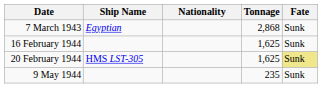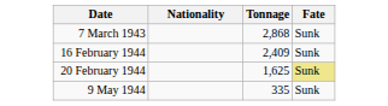 <table class="wikitable sortable" style="margin: 1em auto 1em auto;" style="margin: 1em auto 1em auto;">
 <tr>
 <th width="120px">Date</th>
-<th width="120px">Ship Name</th>
 <th width="120px">Nationality</th>
 <th width="25px">Tonnage</th>
 <th width="50px">Fate</th>
 </tr>
 <tr>
 <td align="right">7 March 1943</td>
-<td align="left"><a href='#'><em>Egyptian</em></a></td>
 <td align="left"></td>
 <td align="right">2,868</td>
 <td align="left">Sunk</td>
 </tr>
 <tr>
 <td align="right">16 February 1944</td>
 <td align="left"></td>
-<td align="left"></td>
-<td align="right">1,625</td>
+<td align="right">2,409</td>
 <td align="left">Sunk</td>
 </tr>
 <tr>
 <td align="right">20 February 1944</td>
-<td align="left"><a href='#'>HMS <em>LST-305</em></a></td>
 <td align="left"></td>
 <td align="right">1,625</td>
 <td align="left" style="background: khaki;">Sunk</td>
 </tr>
 <tr>
 <td align="right">9 May 1944</td>
 <td align="left"></td>
-<td align="left"></td>
-<td align="right">235</td>
+<td align="right">335</td>
 <td align="left">Sunk</td>
 </tr>
 </table>
